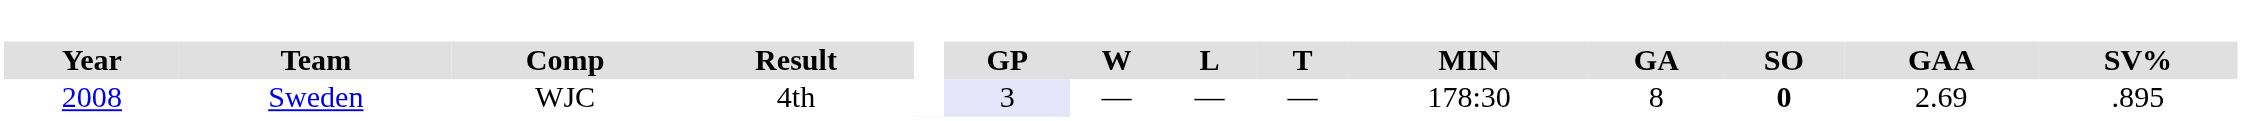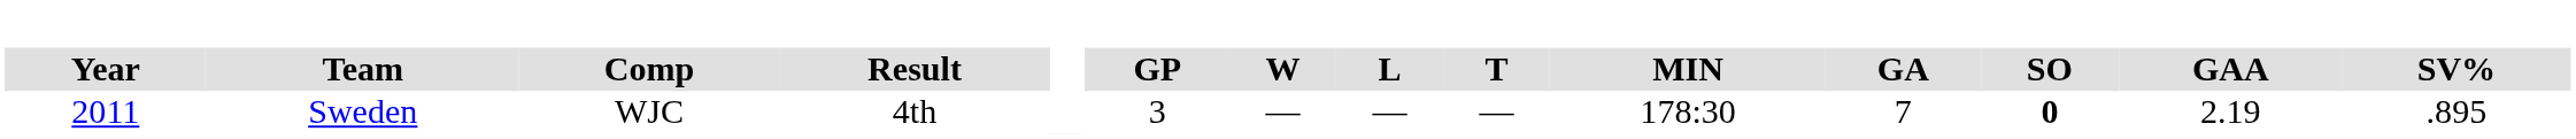 <table BORDER="0" CELLPADDING="1" CELLSPACING="0" width="75%" style="text-align:center">
 <tr ALIGN="center" bgcolor="#e0e0e0">
 <th colspan="4" bgcolor="#ffffff"> </th>
 <th rowspan="99" bgcolor="#ffffff"> </th>
 </tr>
 <tr ALIGN="center" bgcolor="#e0e0e0">
 <th>Year</th>
 <th>Team</th>
 <th>Comp</th>
 <th>Result</th>
 <th>GP</th>
 <th>W</th>
 <th>L</th>
 <th>T</th>
 <th>MIN</th>
 <th>GA</th>
 <th>SO</th>
 <th>GAA</th>
 <th>SV%</th>
 </tr>
 <tr ALIGN="center">
-<td><a href='#'>2008</a></td>
+<td><a href='#'>2011</a></td>
 <td><a href='#'>Sweden</a></td>
 <td>WJC</td>
 <td>4th</td>
-<td style="background: lavender;">3</td>
+<td>3</td>
 <td>—</td>
 <td>—</td>
 <td>—</td>
 <td>178:30</td>
-<td>8</td>
+<td>7</td>
 <td><strong>0</strong></td>
-<td>2.69</td>
+<td>2.19</td>
 <td>.895</td>
 </tr>
 </table>
